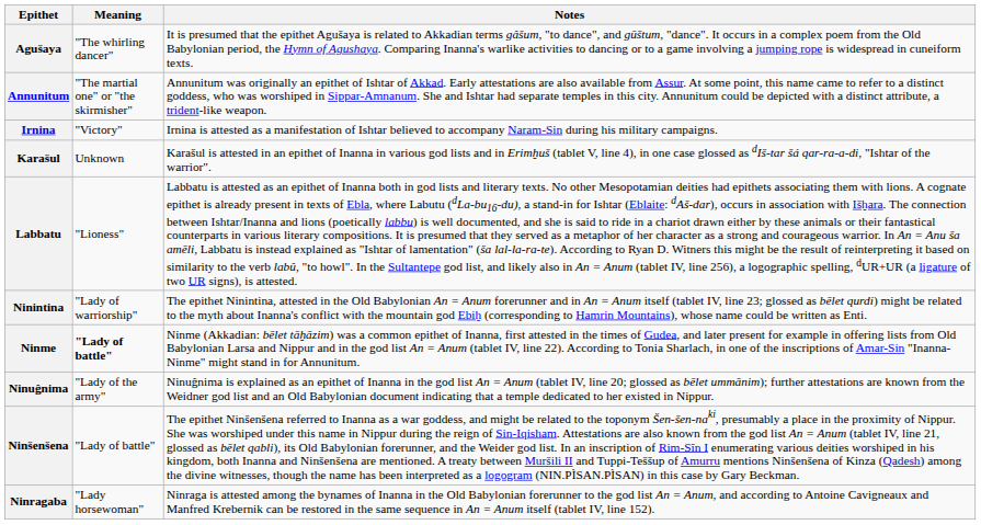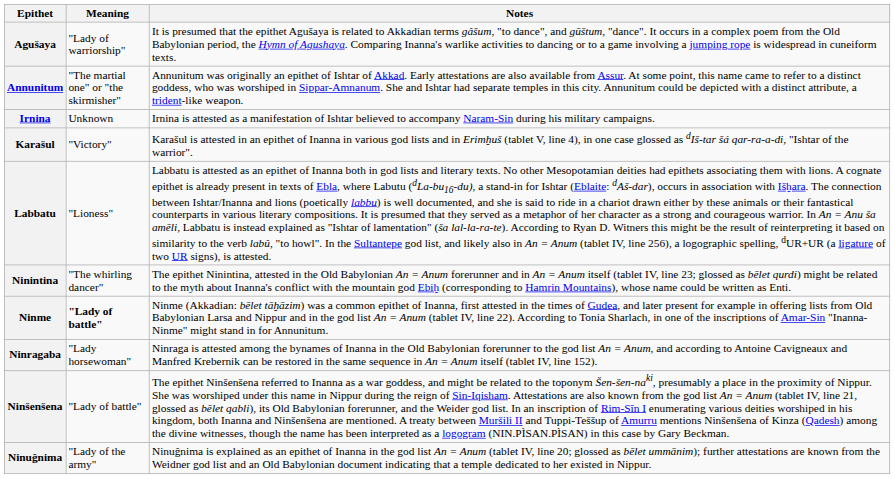 <table class="wikitable">
 <tr>
 <th scope="col">Epithet</th>
 <th scope="col">Meaning</th>
 <th scope="col">Notes</th>
 </tr>
 <tr>
 <th scope="row">Agušaya</th>
-<td>"The whirling dancer"</td>
+<td>"Lady of warriorship"</td>
 <td>It is presumed that the epithet Agušaya is related to Akkadian terms <em>gâšum</em>, "to dance", and <em>gūštum</em>, "dance". It occurs in a complex poem from the Old Babylonian period, the <em><a href='#'>Hymn of Agushaya</a></em>. Comparing Inanna's warlike activities to dancing or to a game involving a <a href='#'>jumping rope</a> is widespread in cuneiform texts.</td>
 </tr>
 <tr>
 <th scope="row"><a href='#'>Annunitum</a></th>
 <td>"The martial one" or "the skirmisher"</td>
 <td>Annunitum was originally an epithet of Ishtar of <a href='#'>Akkad</a>. Early attestations are also available from <a href='#'>Assur</a>. At some point, this name came to refer to a distinct goddess, who was worshiped in <a href='#'>Sippar-Amnanum</a>. She and Ishtar had separate temples in this city. Annunitum could be depicted with a distinct attribute, a <a href='#'>trident</a>-like weapon.</td>
 </tr>
 <tr>
 <th scope="row"><a href='#'>Irnina</a></th>
-<td>"Victory"</td>
+<td>Unknown</td>
 <td>Irnina is attested as a manifestation of Ishtar believed to accompany <a href='#'>Naram-Sin</a> during his military campaigns.</td>
 </tr>
 <tr>
 <th scope="row">Karašul</th>
-<td>Unknown</td>
+<td>"Victory"</td>
 <td>Karašul is attested in an epithet of Inanna in various god lists and in <em>Erimḫuš</em> (tablet V, line 4), in one case glossed as <em><sup>d</sup>Iš-tar šá qar-ra-a-di</em>, "Ishtar of the warrior".</td>
 </tr>
 <tr>
 <th scope="row">Labbatu</th>
 <td>"Lioness"</td>
 <td>Labbatu is attested as an epithet of Inanna both in god lists and literary texts. No other Mesopotamian deities had epithets associating them with lions. A cognate epithet is already present in texts of <a href='#'>Ebla</a>, where Labutu (<em><sup>d</sup>La-bu<sub>16</sub>-du)</em>, a stand-in for Ishtar (<a href='#'>Eblaite</a>: <em><sup>d</sup>Aš-dar</em>), occurs in association with <a href='#'>Išḫara</a>. The connection between Ishtar/Inanna and lions (poetically <em><a href='#'>labbu</a></em>) is well documented, and she is said to ride in a chariot drawn either by these animals or their fantastical counterparts in various literary compositions. It is presumed that they served as a metaphor of her character as a strong and courageous warrior. In <em>An = Anu ša amēli</em>, Labbatu is instead explained as "Ishtar of lamentation" (<em>ša lal-la-ra-te</em>). According to Ryan D. Witners this might be the result of reinterpreting it based on similarity to the verb <em>labû</em>, "to howl". In the <a href='#'>Sultantepe</a> god list, and likely also in <em>An = Anum</em> (tablet IV, line 256), a logographic spelling, <sup>d</sup>UR+UR (a <a href='#'>ligature</a> of two <a href='#'>UR</a> signs), is attested.</td>
 </tr>
 <tr>
 <th scope="row">Ninintina</th>
-<td>"Lady of warriorship"</td>
+<td>"The whirling dancer"</td>
 <td>The epithet Ninintina, attested in the Old Babylonian <em>An = Anum</em> forerunner and in <em>An = Anum</em> itself (tablet IV, line 23; glossed as <em>bēlet qurdi</em>) might be related to the myth about Inanna's conflict with the mountain god <a href='#'>Ebiḫ</a> (corresponding to <a href='#'>Hamrin Mountains</a>), whose name could be written as Enti.</td>
 </tr>
 <tr>
 <th scope="row">Ninme</th>
 <td><strong>"Lady of battle"</strong></td>
 <td>Ninme (Akkadian: <em>bēlet tāḫāzim</em>) was a common epithet of Inanna, first attested in the times of <a href='#'>Gudea</a>, and later present for example in offering lists from Old Babylonian Larsa and Nippur and in the god list <em>An = Anum</em> (tablet IV, line 22). According to Tonia Sharlach, in one of the inscriptions of <a href='#'>Amar-Sin</a> "Inanna-Ninme" might stand in for Annunitum.</td>
 </tr>
 <tr>
-<th scope="row">Ninuĝnima</th>
-<td>"Lady of the army"</td>
-<td>Ninuĝnima is explained as an epithet of Inanna in the god list <em>An = Anum</em> (tablet IV, line 20; glossed as <em>bēlet ummānim</em>); further attestations are known from the Weidner god list and an Old Babylonian document indicating that a temple dedicated to her existed in Nippur.</td>
+<th scope="row">Ninragaba</th>
+<td>"Lady horsewoman"</td>
+<td>Ninraga is attested among the bynames of Inanna in the Old Babylonian forerunner to the god list <em>An = Anum</em>, and according to Antoine Cavigneaux and Manfred Krebernik can be restored in the same sequence in <em>An = Anum</em> itself (tablet IV, line 152).</td>
 </tr>
 <tr>
 <th scope="row">Ninšenšena</th>
 <td>"Lady of battle"</td>
 <td>The epithet Ninšenšena referred to Inanna as a war goddess, and might be related to the toponym <em>Šen-šen-na<sup>ki</sup></em>, presumably a place in the proximity of Nippur. She was worshiped under this name in Nippur during the reign of <a href='#'>Sin-Iqisham</a>. Attestations are also known from the god list <em>An = Anum</em> (tablet IV, line 21, glossed as <em>bēlet qabli</em>), its Old Babylonian forerunner, and the Weider god list. In an inscription of <a href='#'>Rim-Sîn I</a> enumerating various deities worshiped in his kingdom, both Inanna and Ninšenšena are mentioned. A treaty between <a href='#'>Muršili II</a> and Tuppi-Teššup of <a href='#'>Amurru</a> mentions Ninšenšena of Kinza (<a href='#'>Qadesh</a>) among the divine witnesses, though the name has been interpreted as a <a href='#'>logogram</a> (NIN.PÌSAN.PÌSAN) in this case by Gary Beckman.</td>
 </tr>
 <tr>
-<th scope="row">Ninragaba</th>
-<td>"Lady horsewoman"</td>
-<td>Ninraga is attested among the bynames of Inanna in the Old Babylonian forerunner to the god list <em>An = Anum</em>, and according to Antoine Cavigneaux and Manfred Krebernik can be restored in the same sequence in <em>An = Anum</em> itself (tablet IV, line 152).</td>
+<th scope="row">Ninuĝnima</th>
+<td>"Lady of the army"</td>
+<td>Ninuĝnima is explained as an epithet of Inanna in the god list <em>An = Anum</em> (tablet IV, line 20; glossed as <em>bēlet ummānim</em>); further attestations are known from the Weidner god list and an Old Babylonian document indicating that a temple dedicated to her existed in Nippur.</td>
 </tr>
 </table>
